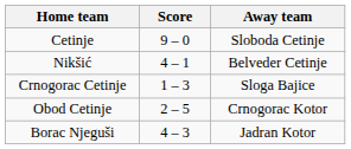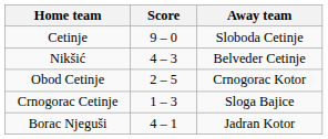 <table class="wikitable" style="text-align: center">
 <tr>
 <th width=140>Home team</th>
 <th width=70>Score</th>
 <th width=140>Away team</th>
 </tr>
 <tr>
 <td>Cetinje</td>
 <td>9 – 0</td>
 <td>Sloboda Cetinje</td>
 </tr>
 <tr>
 <td>Nikšić</td>
-<td>4 – 1</td>
+<td>4 – 3</td>
 <td>Belveder Cetinje</td>
+</tr>
+<tr>
+<td>Obod Cetinje</td>
+<td>2 – 5</td>
+<td>Crnogorac Kotor</td>
 </tr>
 <tr>
 <td>Crnogorac Cetinje</td>
 <td>1 – 3</td>
 <td>Sloga Bajice</td>
 </tr>
 <tr>
-<td>Obod Cetinje</td>
-<td>2 – 5</td>
-<td>Crnogorac Kotor</td>
-</tr>
-<tr>
 <td>Borac Njeguši</td>
-<td>4 – 3</td>
+<td>4 – 1</td>
 <td>Jadran Kotor</td>
 </tr>
 </table>
